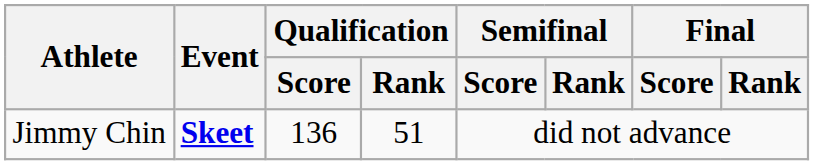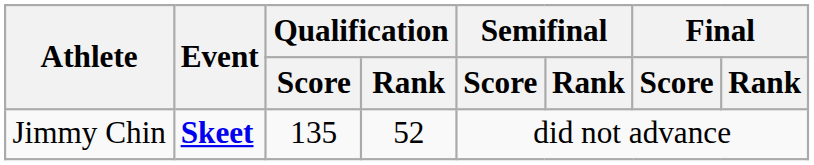 <table class="wikitable" style="font-size:90%">
 <tr>
 <th rowspan=2>Athlete</th>
 <th rowspan=2>Event</th>
 <th colspan=2>Qualification</th>
 <th colspan=2>Semifinal</th>
 <th colspan=2>Final</th>
 </tr>
 <tr>
 <th>Score</th>
 <th>Rank</th>
 <th>Score</th>
 <th>Rank</th>
 <th>Score</th>
 <th>Rank</th>
 </tr>
 <tr>
 <td>Jimmy Chin</td>
 <td><strong><a href='#'>Skeet</a></strong></td>
-<td align=center>136</td>
-<td align=center>51</td>
+<td align=center>135</td>
+<td align=center>52</td>
 <td align=center colspan=4>did not advance</td>
 </tr>
 </table>
